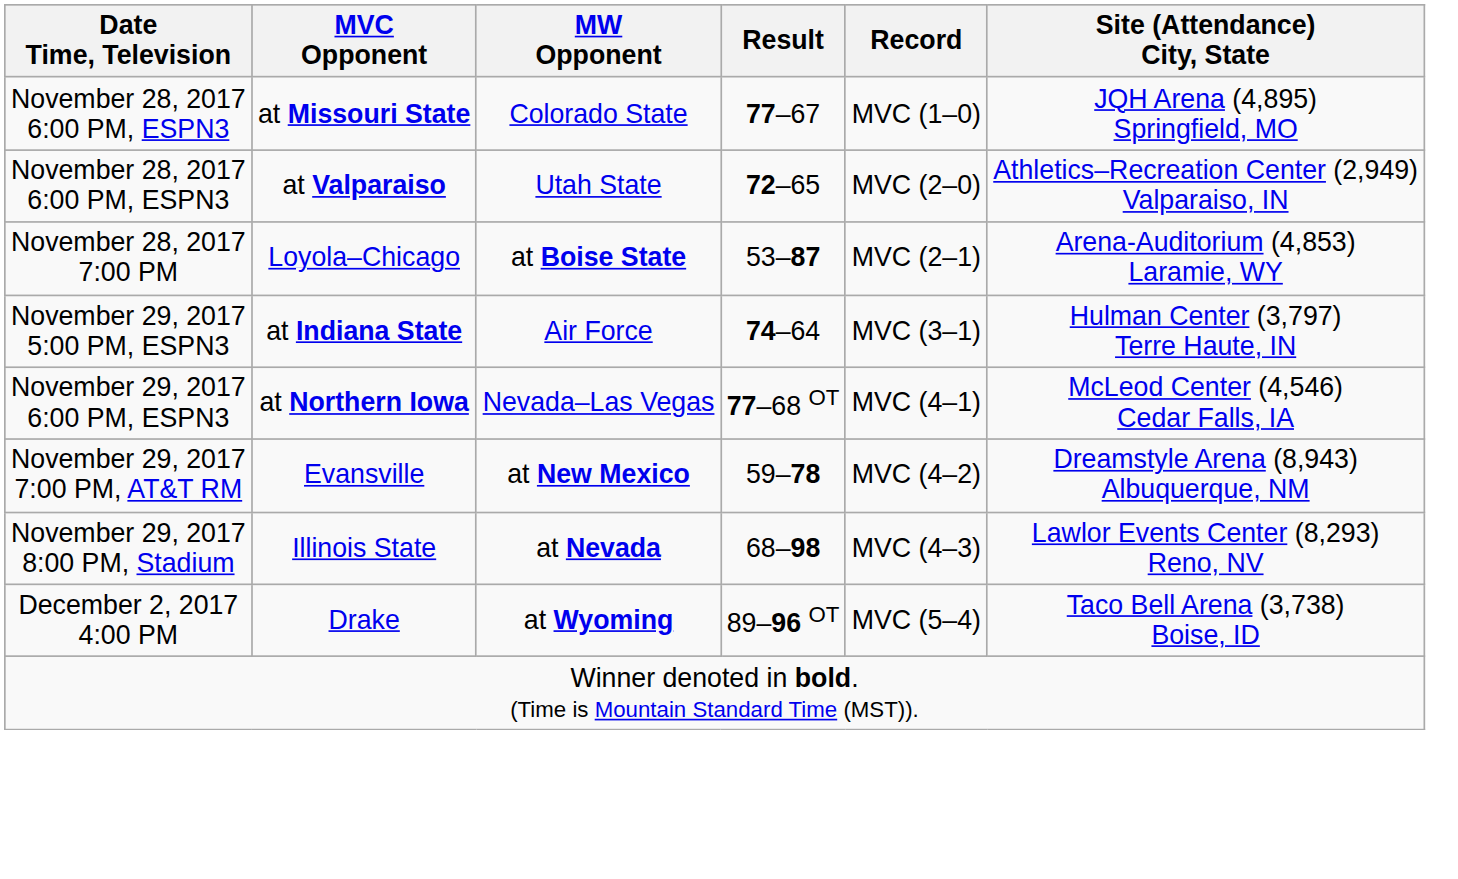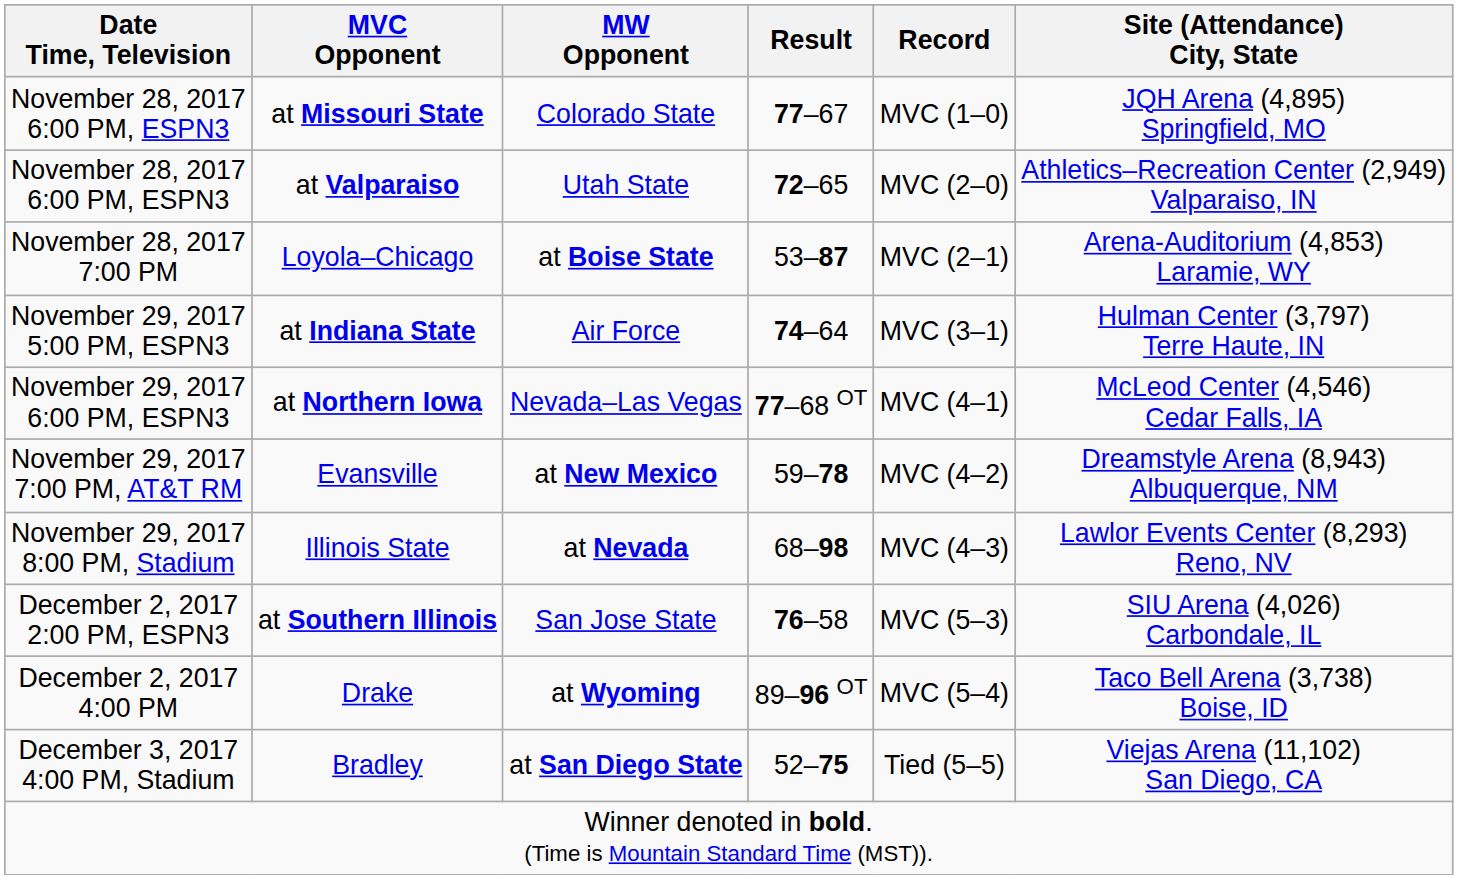 <table class="wikitable sortable" style="text-align:center;" border="1">
 <tr>
 <th>Date<br>Time, Television</th>
 <th><strong><a href='#'>MVC</a></strong><br>Opponent</th>
 <th><strong><a href='#'>MW</a></strong><br>Opponent</th>
 <th>Result</th>
 <th>Record</th>
 <th>Site (Attendance)<br>City, State</th>
 </tr>
 <tr>
 <td>November 28, 2017<br>6:00 PM, <a href='#'>ESPN3</a></td>
 <td>at <strong><a href='#'>Missouri State</a></strong></td>
 <td><a href='#'>Colorado State</a></td>
 <td><strong>77</strong>–67</td>
 <td>MVC (1–0)</td>
 <td><a href='#'>JQH Arena</a> (4,895)<br><a href='#'>Springfield, MO</a></td>
 </tr>
 <tr>
 <td>November 28, 2017<br>6:00 PM, ESPN3</td>
 <td>at <strong><a href='#'>Valparaiso</a></strong></td>
 <td><a href='#'>Utah State</a></td>
 <td><strong>72</strong>–65</td>
 <td>MVC (2–0)</td>
 <td><a href='#'>Athletics–Recreation Center</a> (2,949)<br><a href='#'>Valparaiso, IN</a></td>
 </tr>
 <tr>
 <td>November 28, 2017<br>7:00 PM</td>
 <td><a href='#'>Loyola–Chicago</a></td>
 <td>at <strong><a href='#'>Boise State</a></strong></td>
 <td>53–<strong>87</strong></td>
 <td>MVC (2–1)</td>
 <td><a href='#'>Arena-Auditorium</a> (4,853)<br><a href='#'>Laramie, WY</a></td>
 </tr>
 <tr>
 <td>November 29, 2017<br>5:00 PM, ESPN3</td>
 <td>at <strong><a href='#'>Indiana State</a></strong></td>
 <td><a href='#'>Air Force</a></td>
 <td><strong>74</strong>–64</td>
 <td>MVC (3–1)</td>
 <td><a href='#'>Hulman Center</a> (3,797)<br><a href='#'>Terre Haute, IN</a></td>
 </tr>
 <tr>
 <td>November 29, 2017<br>6:00 PM, ESPN3</td>
 <td>at <strong><a href='#'>Northern Iowa</a></strong></td>
 <td><a href='#'>Nevada–Las Vegas</a></td>
 <td><strong>77</strong>–68 <sup>OT</sup></td>
 <td>MVC (4–1)</td>
 <td><a href='#'>McLeod Center</a> (4,546)<br><a href='#'>Cedar Falls, IA</a></td>
 </tr>
 <tr>
 <td>November 29, 2017<br>7:00 PM, <a href='#'>AT&T RM</a></td>
 <td><a href='#'>Evansville</a></td>
 <td>at <strong><a href='#'>New Mexico</a></strong></td>
 <td>59–<strong>78</strong></td>
 <td>MVC (4–2)</td>
 <td><a href='#'>Dreamstyle Arena</a> (8,943)<br><a href='#'>Albuquerque, NM</a></td>
 </tr>
 <tr>
 <td>November 29, 2017<br>8:00 PM, <a href='#'>Stadium</a></td>
 <td><a href='#'>Illinois State</a></td>
 <td>at <strong><a href='#'>Nevada</a></strong></td>
 <td>68–<strong>98</strong></td>
 <td>MVC (4–3)</td>
 <td><a href='#'>Lawlor Events Center</a> (8,293)<br><a href='#'>Reno, NV</a></td>
 </tr>
 <tr>
+<td>December 2, 2017<br>2:00 PM, ESPN3</td>
+<td>at <strong><a href='#'>Southern Illinois</a></strong></td>
+<td><a href='#'>San Jose State</a></td>
+<td><strong>76</strong>–58</td>
+<td>MVC (5–3)</td>
+<td><a href='#'>SIU Arena</a> (4,026)<br><a href='#'>Carbondale, IL</a></td>
+</tr>
+<tr>
 <td>December 2, 2017<br>4:00 PM</td>
 <td><a href='#'>Drake</a></td>
 <td>at <strong><a href='#'>Wyoming</a></strong></td>
 <td>89–<strong>96</strong> <sup>OT</sup></td>
 <td>MVC (5–4)</td>
 <td><a href='#'>Taco Bell Arena</a> (3,738)<br><a href='#'>Boise, ID</a></td>
 </tr>
 <tr>
+<td>December 3, 2017<br>4:00 PM, Stadium</td>
+<td><a href='#'>Bradley</a></td>
+<td>at <strong><a href='#'>San Diego State</a></strong></td>
+<td>52–<strong>75</strong></td>
+<td>Tied (5–5)</td>
+<td><a href='#'>Viejas Arena</a> (11,102)<br><a href='#'>San Diego, CA</a></td>
+</tr>
+<tr>
 <td colspan=6>Winner denoted in <strong>bold</strong>.<br><small>(Time is <a href='#'>Mountain Standard Time</a> (MST)).</small></td>
 </tr>
 </table>
